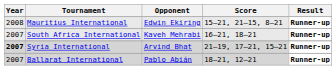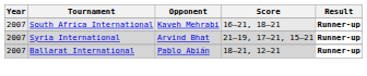 <table class="sortable wikitable" style="font-size: 90%;">
 <tr>
 <th>Year</th>
 <th>Tournament</th>
 <th>Opponent</th>
 <th>Score</th>
 <th>Result</th>
 </tr>
 <tr>
-</tr>
-<tr style="background:#E9E9E9">
-<td align="center">2008</td>
-<td align="left"><a href='#'>Mauritius International</a></td>
-<td align="left"> <a href='#'>Edwin Ekiring</a></td>
-<td align="left">15–21, 21–15, 8–21</td>
-<td style="text-align:left; background:white"> <strong>Runner-up</strong></td>
 </tr>
 <tr>
 </tr>
 <tr style="background:#E9E9E9">
 <td align="center">2007</td>
 <td align="left"><a href='#'>South Africa International</a></td>
 <td align="left"> <a href='#'>Kaveh Mehrabi</a></td>
 <td align="left">16–21, 18–21</td>
 <td style="text-align:left; background:white"> <strong>Runner-up</strong></td>
 </tr>
 <tr>
 </tr>
 <tr style="background:#D5D5D5">
-<td align="center"><strong>2007</strong></td>
+<td align="center">2007</td>
 <td align="left"><a href='#'>Syria International</a></td>
 <td align="left"> <a href='#'>Arvind Bhat</a></td>
 <td align="left">21–19, 17–21, 15–21</td>
 <td style="text-align:left; background:white"> <strong>Runner-up</strong></td>
 </tr>
 <tr>
 </tr>
 <tr style="background:#D5D5D5">
 <td align="center">2007</td>
 <td align="left"><a href='#'>Ballarat International</a></td>
 <td align="left"> <a href='#'>Pablo Abián</a></td>
 <td align="left">18–21, 12–21</td>
 <td style="text-align:left; background:white"> <strong>Runner-up</strong></td>
 </tr>
 </table>
